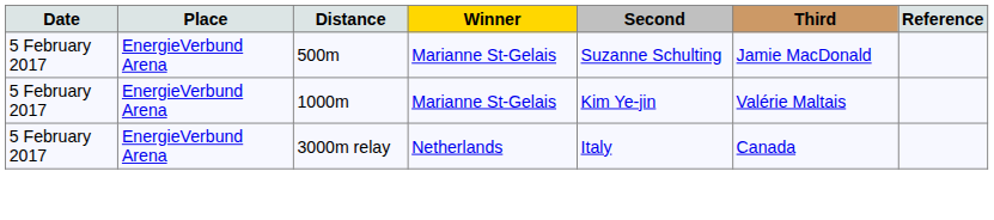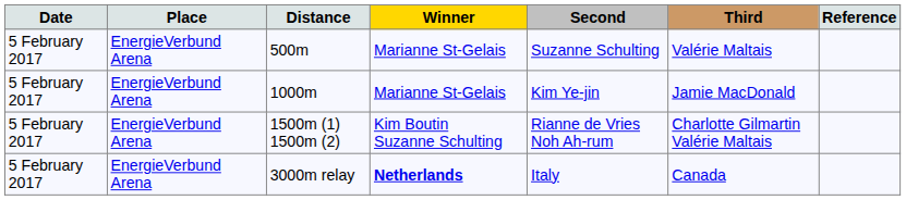 <table bgcolor="#f7f8ff" cellpadding="3" cellspacing="0" border="1" style="font-size: 95%; border: gray solid 1px; border-collapse: collapse;">
 <tr bgcolor="#CCCCCC" (1>
 <td align="center" bgcolor="#DCE5E5" width="150"><strong>Date</strong></td>
 <td align="center" bgcolor="#DCE5E5" width="220"><strong>Place</strong></td>
 <td align="center" bgcolor="#DCE5E5" width="150"><strong>Distance</strong></td>
 <td align="center" bgcolor="gold" width="250"><strong>Winner</strong></td>
 <td align="center" bgcolor="silver" width="250"><strong>Second</strong></td>
 <td align="center" bgcolor="CC9966" width="250"><strong>Third</strong></td>
 <td align="center" bgcolor="#DCE5E5" width="30"><strong>Reference</strong></td>
 </tr>
 <tr align="left">
 <td>5 February 2017</td>
 <td><a href='#'>EnergieVerbund Arena</a></td>
 <td>500m</td>
 <td> <a href='#'>Marianne St-Gelais</a></td>
 <td> <a href='#'>Suzanne Schulting</a></td>
-<td> <a href='#'>Jamie MacDonald</a></td>
+<td> <a href='#'>Valérie Maltais</a></td>
 <td></td>
 </tr>
 <tr align="left">
 <td>5 February 2017</td>
 <td><a href='#'>EnergieVerbund Arena</a></td>
 <td>1000m</td>
 <td> <a href='#'>Marianne St-Gelais</a></td>
 <td> <a href='#'>Kim Ye-jin</a></td>
-<td> <a href='#'>Valérie Maltais</a></td>
+<td> <a href='#'>Jamie MacDonald</a></td>
 <td></td>
 </tr>
 <tr align="left">
 <td>5 February 2017</td>
 <td><a href='#'>EnergieVerbund Arena</a></td>
+<td>1500m (1)<br>1500m (2)</td>
+<td> <a href='#'>Kim Boutin</a><br> <a href='#'>Suzanne Schulting</a></td>
+<td> <a href='#'>Rianne de Vries</a><br> <a href='#'>Noh Ah-rum</a></td>
+<td> <a href='#'>Charlotte Gilmartin</a><br> <a href='#'>Valérie Maltais</a></td>
+<td><br></td>
+</tr>
+<tr align="left">
+<td>5 February 2017</td>
+<td><a href='#'>EnergieVerbund Arena</a></td>
 <td>3000m relay</td>
-<td> <a href='#'>Netherlands</a></td>
+<td><strong> <a href='#'>Netherlands</a></strong></td>
 <td> <a href='#'>Italy</a></td>
 <td> <a href='#'>Canada</a></td>
 <td></td>
 </tr>
 </table>
